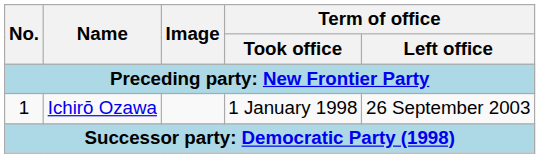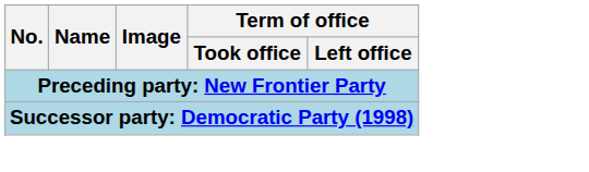 <table class="wikitable"  style="text-align:center">
 <tr>
 <th rowspan=2>No.</th>
 <th rowspan=2>Name</th>
 <th rowspan="2">Image</th>
 <th colspan=2>Term of office</th>
 </tr>
 <tr>
 <th>Took office</th>
 <th>Left office</th>
 </tr>
 <tr>
 <td style="background:lightblue;" colspan="5"><strong>Preceding party: <a href='#'>New Frontier Party</a></strong></td>
 </tr>
 <tr>
-<td>1</td>
-<td><a href='#'>Ichirō Ozawa</a></td>
-<td></td>
-<td>1 January 1998</td>
-<td>26 September 2003</td>
-</tr>
-<tr>
 <td style="background:lightblue;" colspan="5"><strong>Successor party: <a href='#'>Democratic Party (1998)</a></strong></td>
 </tr>
 </table>
